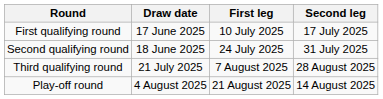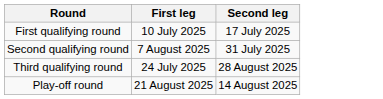 <table class="wikitable" style="text-align:center">
 <tr>
 <th>Round</th>
-<th>Draw date</th>
 <th>First leg</th>
 <th>Second leg</th>
 </tr>
 <tr>
 <td>First qualifying round</td>
-<td>17 June 2025</td>
 <td>10 July 2025</td>
 <td>17 July 2025</td>
 </tr>
 <tr>
 <td>Second qualifying round</td>
-<td>18 June 2025</td>
-<td>24 July 2025</td>
+<td>7 August 2025</td>
 <td>31 July 2025</td>
 </tr>
 <tr>
 <td>Third qualifying round</td>
-<td>21 July 2025</td>
-<td>7 August 2025</td>
+<td>24 July 2025</td>
 <td>28 August 2025</td>
 </tr>
 <tr>
 <td>Play-off round</td>
-<td>4 August 2025</td>
 <td>21 August 2025</td>
 <td>14 August 2025</td>
 </tr>
 </table>
